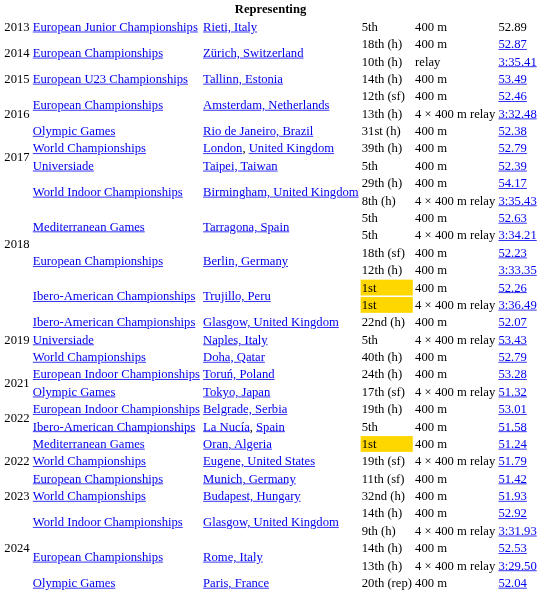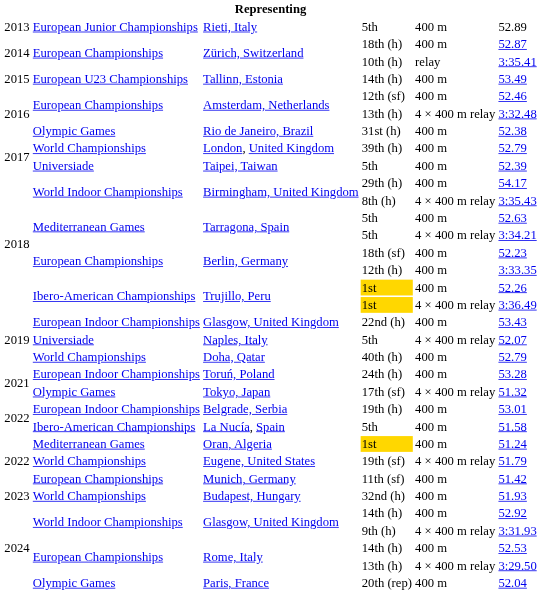 <table>
 <tr>
 <th colspan="6">Representing </th>
 </tr>
 <tr>
 <td>2013</td>
 <td><a href='#'>European Junior Championships</a></td>
 <td><a href='#'>Rieti, Italy</a></td>
 <td>5th</td>
 <td>400 m</td>
 <td>52.89</td>
 </tr>
 <tr>
 <td rowspan=2>2014</td>
 <td rowspan=2><a href='#'>European Championships</a></td>
 <td rowspan=2><a href='#'>Zürich, Switzerland</a></td>
 <td>18th (h)</td>
 <td>400 m</td>
 <td><a href='#'>52.87</a></td>
 </tr>
 <tr>
 <td>10th (h)</td>
 <td> relay</td>
 <td><a href='#'>3:35.41</a></td>
 </tr>
 <tr>
 <td>2015</td>
 <td><a href='#'>European U23 Championships</a></td>
 <td><a href='#'>Tallinn, Estonia</a></td>
 <td>14th (h)</td>
 <td>400 m</td>
 <td><a href='#'>53.49</a></td>
 </tr>
 <tr>
 <td rowspan=3>2016</td>
 <td rowspan=2><a href='#'>European Championships</a></td>
 <td rowspan=2><a href='#'>Amsterdam, Netherlands</a></td>
 <td>12th (sf)</td>
 <td>400 m</td>
 <td><a href='#'>52.46</a></td>
 </tr>
 <tr>
 <td>13th (h)</td>
 <td>4 × 400 m relay</td>
 <td><a href='#'>3:32.48</a></td>
 </tr>
 <tr>
 <td><a href='#'>Olympic Games</a></td>
 <td><a href='#'>Rio de Janeiro, Brazil</a></td>
 <td>31st (h)</td>
 <td>400 m</td>
 <td><a href='#'>52.38</a></td>
 </tr>
 <tr>
 <td rowspan=2>2017</td>
 <td><a href='#'>World Championships</a></td>
 <td><a href='#'>London</a>, <a href='#'>United Kingdom</a></td>
 <td>39th (h)</td>
 <td>400 m</td>
 <td><a href='#'>52.79</a></td>
 </tr>
 <tr>
 <td><a href='#'>Universiade</a></td>
 <td><a href='#'>Taipei, Taiwan</a></td>
 <td>5th</td>
 <td>400 m</td>
 <td><a href='#'>52.39</a></td>
 </tr>
 <tr>
 <td rowspan=8>2018</td>
 <td rowspan=2><a href='#'>World Indoor Championships</a></td>
 <td rowspan=2><a href='#'>Birmingham, United Kingdom</a></td>
 <td>29th (h)</td>
 <td>400 m</td>
 <td><a href='#'>54.17</a></td>
 </tr>
 <tr>
 <td>8th (h)</td>
 <td>4 × 400 m relay</td>
 <td><a href='#'>3:35.43</a></td>
 </tr>
 <tr>
 <td rowspan=2><a href='#'>Mediterranean Games</a></td>
 <td rowspan=2><a href='#'>Tarragona, Spain</a></td>
 <td>5th</td>
 <td>400 m</td>
 <td><a href='#'>52.63</a></td>
 </tr>
 <tr>
 <td>5th</td>
 <td>4 × 400 m relay</td>
 <td><a href='#'>3:34.21</a></td>
 </tr>
 <tr>
 <td rowspan=2><a href='#'>European Championships</a></td>
 <td rowspan=2><a href='#'>Berlin, Germany</a></td>
 <td>18th (sf)</td>
 <td>400 m</td>
 <td><a href='#'>52.23</a></td>
 </tr>
 <tr>
 <td>12th (h)</td>
 <td>400 m</td>
 <td><a href='#'>3:33.35</a></td>
 </tr>
 <tr>
 <td rowspan=2><a href='#'>Ibero-American Championships</a></td>
 <td rowspan=2><a href='#'>Trujillo, Peru</a></td>
 <td bgcolor=gold>1st</td>
 <td>400 m</td>
 <td><a href='#'>52.26</a></td>
 </tr>
 <tr>
 <td bgcolor=gold>1st</td>
 <td>4 × 400 m relay</td>
 <td><a href='#'>3:36.49</a></td>
 </tr>
 <tr>
 <td rowspan=3>2019</td>
-<td><a href='#'>Ibero-American Championships</a></td>
+<td><a href='#'>European Indoor Championships</a></td>
 <td><a href='#'>Glasgow, United Kingdom</a></td>
 <td>22nd (h)</td>
 <td>400 m</td>
-<td><a href='#'>52.07</a></td>
+<td><a href='#'>53.43</a></td>
 </tr>
 <tr>
 <td><a href='#'>Universiade</a></td>
 <td><a href='#'>Naples, Italy</a></td>
 <td>5th</td>
 <td>4 × 400 m relay</td>
-<td><a href='#'>53.43</a></td>
+<td><a href='#'>52.07</a></td>
 </tr>
 <tr>
 <td><a href='#'>World Championships</a></td>
 <td><a href='#'>Doha, Qatar</a></td>
 <td>40th (h)</td>
 <td>400 m</td>
 <td><a href='#'>52.79</a></td>
 </tr>
 <tr>
 <td rowspan=2>2021</td>
 <td><a href='#'>European Indoor Championships</a></td>
 <td><a href='#'>Toruń, Poland</a></td>
 <td>24th (h)</td>
 <td>400 m</td>
 <td><a href='#'>53.28</a></td>
 </tr>
 <tr>
 <td><a href='#'>Olympic Games</a></td>
 <td><a href='#'>Tokyo, Japan</a></td>
 <td>17th (sf)</td>
 <td>4 × 400 m relay</td>
 <td><a href='#'>51.32</a></td>
 </tr>
 <tr>
 <td rowspan=2>2022</td>
 <td><a href='#'>European Indoor Championships</a></td>
 <td><a href='#'>Belgrade, Serbia</a></td>
 <td>19th (h)</td>
 <td>400 m</td>
 <td><a href='#'>53.01</a></td>
 </tr>
 <tr>
 <td><a href='#'>Ibero-American Championships</a></td>
 <td><a href='#'>La Nucía</a>, <a href='#'>Spain</a></td>
 <td>5th</td>
 <td>400 m</td>
 <td><a href='#'>51.58</a></td>
 </tr>
 <tr>
 <td rowspan=3>2022</td>
 <td><a href='#'>Mediterranean Games</a></td>
 <td><a href='#'>Oran, Algeria</a></td>
 <td bgcolor=gold>1st</td>
 <td>400 m</td>
 <td><a href='#'>51.24</a></td>
 </tr>
 <tr>
 <td><a href='#'>World Championships</a></td>
 <td><a href='#'>Eugene, United States</a></td>
 <td>19th (sf)</td>
 <td>4 × 400 m relay</td>
 <td><a href='#'>51.79</a></td>
 </tr>
 <tr>
 <td><a href='#'>European Championships</a></td>
 <td><a href='#'>Munich, Germany</a></td>
 <td>11th (sf)</td>
 <td>400 m</td>
 <td><a href='#'>51.42</a></td>
 </tr>
 <tr>
 <td>2023</td>
 <td><a href='#'>World Championships</a></td>
 <td><a href='#'>Budapest, Hungary</a></td>
 <td>32nd (h)</td>
 <td>400 m</td>
 <td><a href='#'>51.93</a></td>
 </tr>
 <tr>
 <td rowspan=5>2024</td>
 <td rowspan=2><a href='#'>World Indoor Championships</a></td>
 <td rowspan=2><a href='#'>Glasgow, United Kingdom</a></td>
 <td>14th (h)</td>
 <td>400 m</td>
 <td><a href='#'>52.92</a></td>
 </tr>
 <tr>
 <td>9th (h)</td>
 <td>4 × 400 m relay</td>
 <td><a href='#'>3:31.93</a></td>
 </tr>
 <tr>
 <td rowspan=2><a href='#'>European Championships</a></td>
 <td rowspan=2><a href='#'>Rome, Italy</a></td>
 <td>14th (h)</td>
 <td>400 m</td>
 <td><a href='#'>52.53</a></td>
 </tr>
 <tr>
 <td>13th (h)</td>
 <td>4 × 400 m relay</td>
 <td><a href='#'>3:29.50</a></td>
 </tr>
 <tr>
 <td><a href='#'>Olympic Games</a></td>
 <td><a href='#'>Paris, France</a></td>
 <td>20th (rep)</td>
 <td>400 m</td>
 <td><a href='#'>52.04</a></td>
 </tr>
 </table>
